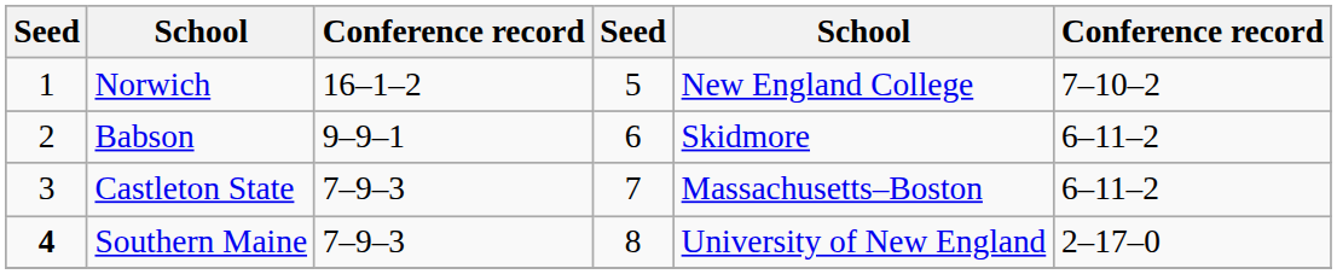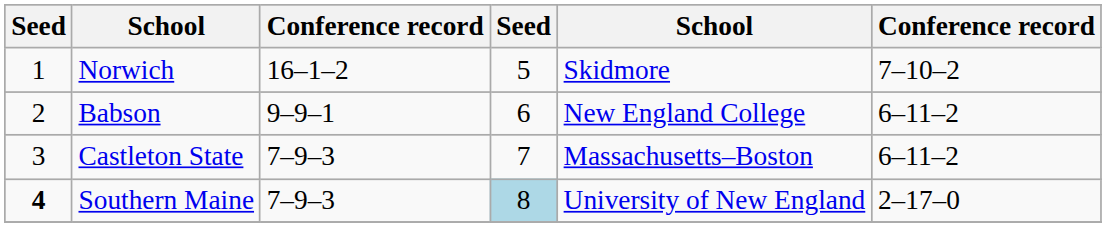 <table class="wikitable">
 <tr>
 <th>Seed</th>
 <th>School</th>
 <th>Conference record</th>
 <th>Seed</th>
 <th>School</th>
 <th>Conference record</th>
 </tr>
 <tr>
 <td align=center>1</td>
 <td><a href='#'>Norwich</a></td>
 <td>16–1–2</td>
 <td align=center>5</td>
-<td><a href='#'>New England College</a></td>
+<td><a href='#'>Skidmore</a></td>
 <td>7–10–2</td>
 </tr>
 <tr>
 <td align=center>2</td>
 <td><a href='#'>Babson</a></td>
 <td>9–9–1</td>
 <td align=center>6</td>
-<td><a href='#'>Skidmore</a></td>
+<td><a href='#'>New England College</a></td>
 <td>6–11–2</td>
 </tr>
 <tr>
 <td align=center>3</td>
 <td><a href='#'>Castleton State</a></td>
 <td>7–9–3</td>
 <td align=center>7</td>
 <td><a href='#'>Massachusetts–Boston</a></td>
 <td>6–11–2</td>
 </tr>
 <tr>
 <td align=center><strong>4</strong></td>
 <td><a href='#'>Southern Maine</a></td>
 <td>7–9–3</td>
-<td align=center>8</td>
+<td align=center style="background: lightblue;">8</td>
 <td><a href='#'>University of New England</a></td>
 <td>2–17–0</td>
 </tr>
 <tr>
 </tr>
 </table>
